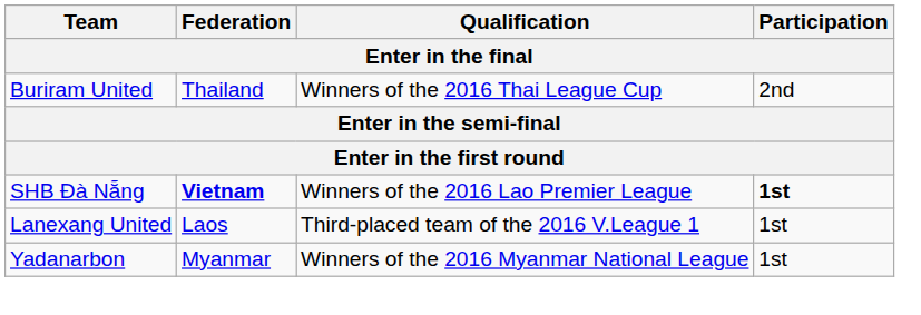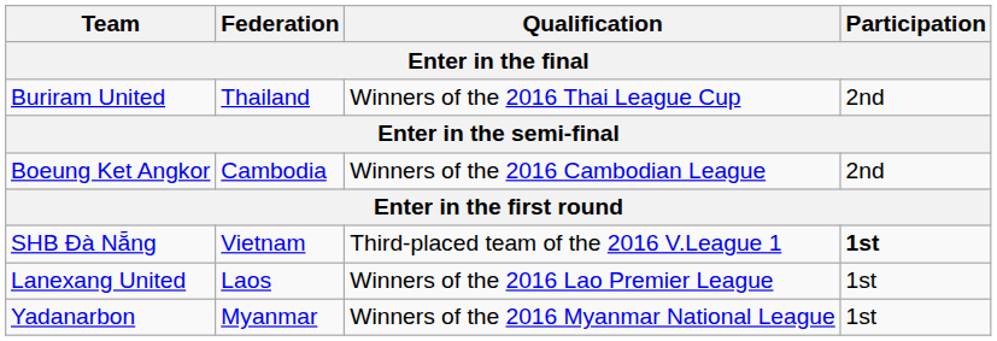 <table class="wikitable">
 <tr>
 <th>Team</th>
 <th>Federation</th>
 <th>Qualification</th>
 <th>Participation</th>
 </tr>
 <tr>
 <th colspan=4>Enter in the final</th>
 </tr>
 <tr>
 <td> <a href='#'>Buriram United</a></td>
 <td><a href='#'>Thailand</a></td>
 <td>Winners of the <a href='#'>2016 Thai League Cup</a></td>
 <td>2nd</td>
 </tr>
 <tr>
 <th colspan=4>Enter in the semi-final</th>
 </tr>
 <tr>
+<td> <a href='#'>Boeung Ket Angkor</a></td>
+<td><a href='#'>Cambodia</a></td>
+<td>Winners of the <a href='#'>2016 Cambodian League</a></td>
+<td>2nd</td>
+</tr>
+<tr>
 <th colspan=4>Enter in the first round</th>
 </tr>
 <tr>
 <td> <a href='#'>SHB Đà Nẵng</a></td>
-<td><strong><a href='#'>Vietnam</a></strong></td>
-<td>Winners of the <a href='#'>2016 Lao Premier League</a></td>
+<td><a href='#'>Vietnam</a></td>
+<td>Third-placed team of the <a href='#'>2016 V.League 1</a></td>
 <td><strong>1st</strong></td>
 </tr>
 <tr>
 <td> <a href='#'>Lanexang United</a></td>
 <td><a href='#'>Laos</a></td>
-<td>Third-placed team of the <a href='#'>2016 V.League 1</a></td>
+<td>Winners of the <a href='#'>2016 Lao Premier League</a></td>
 <td>1st</td>
 </tr>
 <tr>
 <td> <a href='#'>Yadanarbon</a></td>
 <td><a href='#'>Myanmar</a></td>
 <td>Winners of the <a href='#'>2016 Myanmar National League</a></td>
 <td>1st</td>
 </tr>
 </table>
